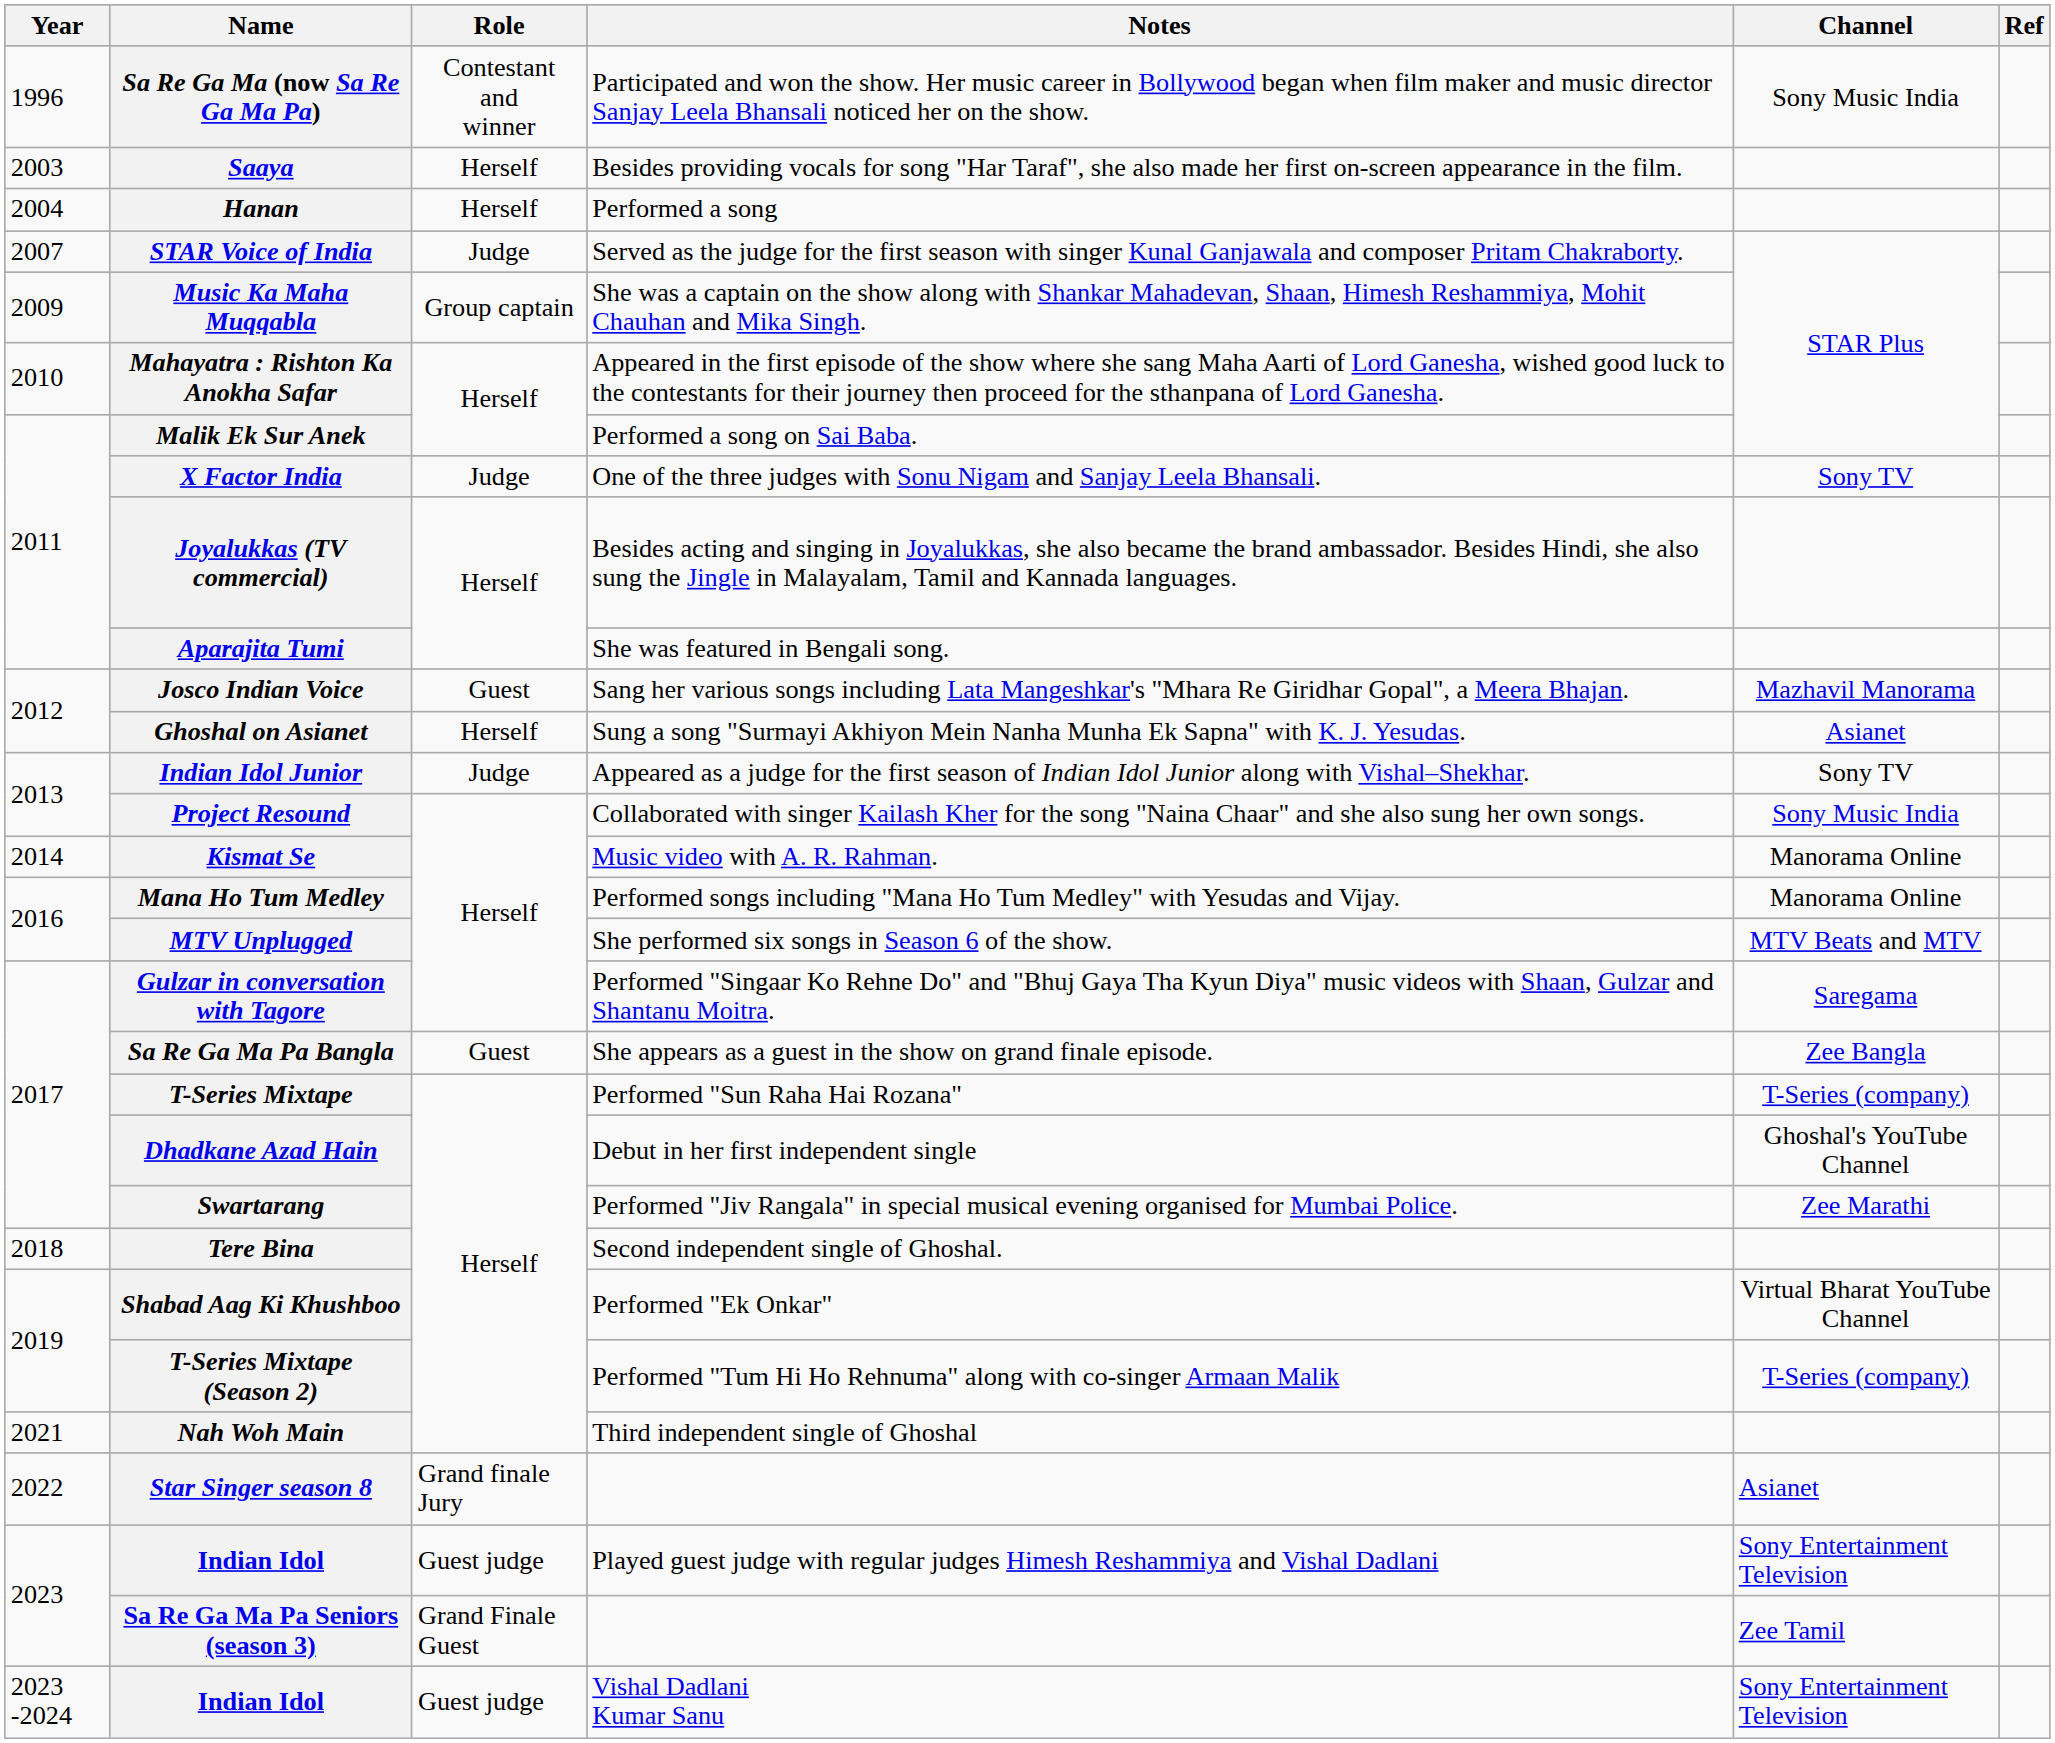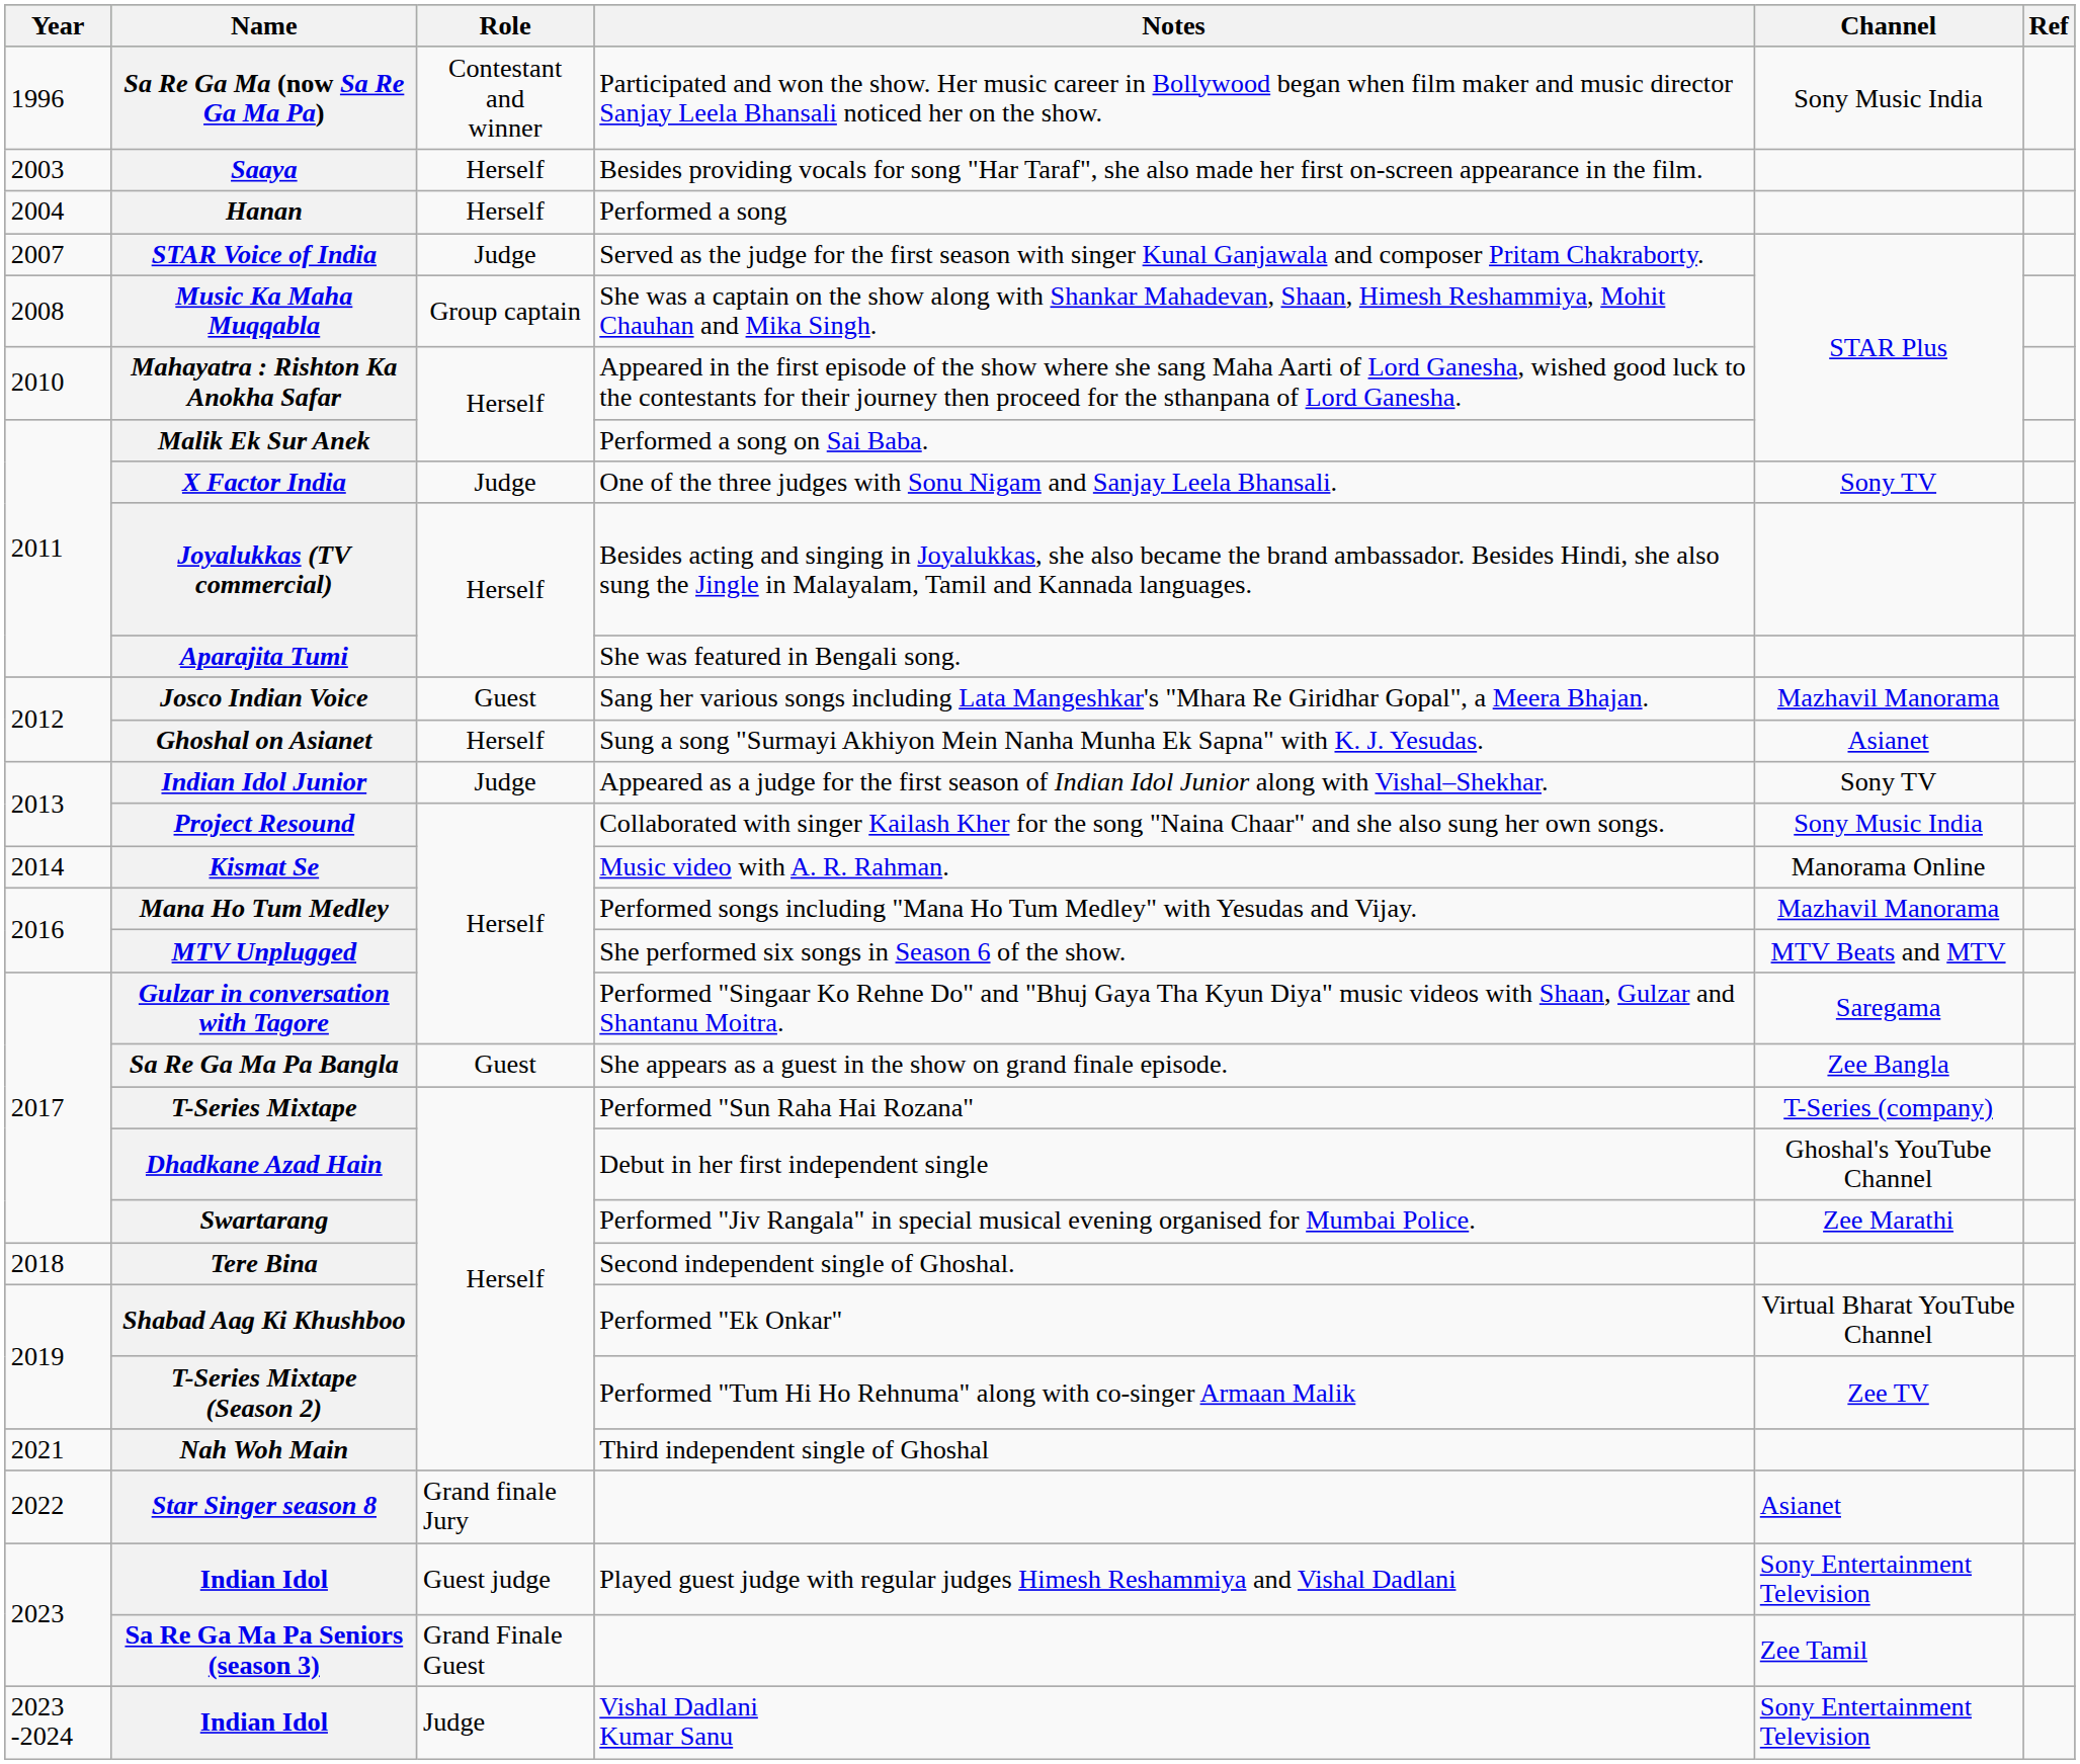 <table class="wikitable sortable">
 <tr style="background:#cfc; text-align:center;">
 <th class="sortable">Year</th>
 <th class="sortable">Name</th>
 <th class="sortable">Role</th>
 <th class="sortable">Notes</th>
 <th class="sortable">Channel</th>
 <th class="sortable">Ref</th>
 </tr>
 <tr>
 <td>1996</td>
 <th><em>Sa Re Ga Ma</em> (now <em><a href='#'>Sa Re Ga Ma Pa</a></em>)</th>
 <td style="text-align:center;">Contestant <br>and <br>winner</td>
 <td>Participated and won the show. Her music career in <a href='#'>Bollywood</a> began when film maker and music director <a href='#'>Sanjay Leela Bhansali</a> noticed her on the show.</td>
 <td style="text-align:center;">Sony Music India</td>
 <td style="text-align:center;"></td>
 </tr>
 <tr>
 <td>2003</td>
 <th><em><a href='#'>Saaya</a></em></th>
 <td style="text-align:center;">Herself</td>
 <td>Besides providing vocals for song "Har Taraf", she also made her first on-screen appearance in the film.</td>
 <td></td>
 <td style="text-align:center;"><br></td>
 </tr>
 <tr>
 <td>2004</td>
 <th><em>Hanan</em></th>
 <td style="text-align:center;">Herself</td>
 <td>Performed a song</td>
 <td></td>
 <td></td>
 </tr>
 <tr>
 <td>2007</td>
 <th><em><a href='#'>STAR Voice of India</a></em></th>
 <td style="text-align:center;">Judge</td>
 <td>Served as the judge for the first season with singer <a href='#'>Kunal Ganjawala</a> and composer <a href='#'>Pritam Chakraborty</a>.</td>
 <td rowspan="4" style="text-align:center;"><a href='#'>STAR Plus</a></td>
 <td style="text-align:center;"></td>
 </tr>
 <tr>
-<td>2009</td>
+<td>2008</td>
 <th><em><a href='#'>Music Ka Maha Muqqabla</a></em></th>
 <td style="text-align:center;">Group captain</td>
 <td>She was a captain on the show along with <a href='#'>Shankar Mahadevan</a>, <a href='#'>Shaan</a>, <a href='#'>Himesh Reshammiya</a>, <a href='#'>Mohit Chauhan</a> and <a href='#'>Mika Singh</a>.</td>
 <td style="text-align:center;"></td>
 </tr>
 <tr>
 <td>2010</td>
 <th><em>Mahayatra : Rishton Ka Anokha Safar</em></th>
 <td rowspan="2" style="text-align:center;">Herself</td>
 <td>Appeared in the first episode of the show where she sang Maha Aarti of <a href='#'>Lord Ganesha</a>, wished good luck to the contestants for their journey then proceed for the sthanpana of <a href='#'>Lord Ganesha</a>.</td>
 <td style="text-align:center;"></td>
 </tr>
 <tr>
 <td rowspan='4'>2011</td>
 <th><em>Malik Ek Sur Anek</em></th>
 <td>Performed a song on <a href='#'>Sai Baba</a>.</td>
 <td style="text-align:center;"><br></td>
 </tr>
 <tr>
 <th><em><a href='#'>X Factor India</a></em></th>
 <td style="text-align:center;">Judge</td>
 <td>One of the three judges with <a href='#'>Sonu Nigam</a> and <a href='#'>Sanjay Leela Bhansali</a>.</td>
 <td style="text-align:center;"><a href='#'>Sony TV</a></td>
 <td style="text-align:center;"></td>
 </tr>
 <tr>
 <th><em><a href='#'>Joyalukkas</a> (TV commercial)</em></th>
 <td rowspan='2' style="text-align:center;">Herself</td>
 <td>Besides acting and singing in <a href='#'>Joyalukkas</a>, she also became the brand ambassador. Besides Hindi, she also sung the <a href='#'>Jingle</a> in Malayalam, Tamil and Kannada languages.</td>
 <td></td>
 <td style="text-align:center;"><br><br><br><br></td>
 </tr>
 <tr>
 <th><em><a href='#'>Aparajita Tumi</a></em></th>
 <td>She was featured in Bengali song.</td>
 <td></td>
 <td style="text-align:center;"><br></td>
 </tr>
 <tr>
 <td rowspan="2">2012</td>
 <th><em>Josco Indian Voice</em></th>
 <td style="text-align:center;">Guest</td>
 <td>Sang her various songs including <a href='#'>Lata Mangeshkar</a>'s "Mhara Re Giridhar Gopal", a <a href='#'>Meera Bhajan</a>.</td>
 <td style="text-align:center;"><a href='#'>Mazhavil Manorama</a></td>
 <td style="text-align:center;"></td>
 </tr>
 <tr>
 <th><em>Ghoshal on Asianet</em></th>
 <td style="text-align:center;">Herself</td>
 <td>Sung a song "Surmayi Akhiyon Mein Nanha Munha Ek Sapna" with <a href='#'>K. J. Yesudas</a>.</td>
 <td style="text-align:center;"><a href='#'>Asianet</a></td>
 <td style="text-align:center;"><br></td>
 </tr>
 <tr>
 <td rowspan="2">2013</td>
 <th><em><a href='#'>Indian Idol Junior</a></em></th>
 <td style="text-align:center;">Judge</td>
 <td>Appeared as a judge for the first season of <em>Indian Idol Junior</em> along with <a href='#'>Vishal–Shekhar</a>.</td>
 <td style="text-align:center;">Sony TV</td>
 <td style="text-align:center;"><br></td>
 </tr>
 <tr>
 <th><em><a href='#'>Project Resound</a></em></th>
 <td style="text-align:center;" rowspan="5">Herself</td>
 <td>Collaborated with singer <a href='#'>Kailash Kher</a> for the song "Naina Chaar" and she also sung her own songs.</td>
 <td style="text-align:center;"><a href='#'>Sony Music India</a></td>
 <td style="text-align:center;"></td>
 </tr>
 <tr>
 <td>2014</td>
 <th><em><a href='#'>Kismat Se</a></em></th>
 <td><a href='#'>Music video</a> with <a href='#'>A. R. Rahman</a>.</td>
 <td style="text-align:center;">Manorama Online</td>
 <td style="text-align:center;"></td>
 </tr>
 <tr>
 <td rowspan="2">2016</td>
 <th><em>Mana Ho Tum Medley</em></th>
 <td>Performed songs including "Mana Ho Tum Medley" with Yesudas and Vijay.</td>
-<td style="text-align:center;">Manorama Online</td>
+<td style="text-align:center;"><a href='#'>Mazhavil Manorama</a></td>
 <td style="text-align:center;"></td>
 </tr>
 <tr>
 <th><em><a href='#'>MTV Unplugged</a></em></th>
 <td>She performed six songs in <a href='#'>Season 6</a> of the show.</td>
 <td style="text-align:center;"><a href='#'>MTV Beats</a> and <a href='#'>MTV</a></td>
 <td style="text-align:center;"></td>
 </tr>
 <tr>
 <td rowspan="5">2017</td>
 <th><em><a href='#'>Gulzar in conversation with Tagore</a></em></th>
 <td>Performed "Singaar Ko Rehne Do" and "Bhuj Gaya Tha Kyun Diya" music videos with <a href='#'>Shaan</a>, <a href='#'>Gulzar</a> and <a href='#'>Shantanu Moitra</a>.</td>
 <td style="text-align:center;"><a href='#'>Saregama</a></td>
 <td style="text-align:center;"><br></td>
 </tr>
 <tr>
 <th><em>Sa Re Ga Ma Pa Bangla</em></th>
 <td style="text-align:center;">Guest</td>
 <td>She appears as a guest in the show on grand finale episode.</td>
 <td style="text-align:center;"><a href='#'>Zee Bangla</a></td>
 <td style="text-align:center;"></td>
 </tr>
 <tr>
 <th><em>T-Series Mixtape</em></th>
 <td rowspan="7" style="text-align:center;">Herself</td>
 <td>Performed "Sun Raha Hai Rozana"</td>
 <td style="text-align:center;"><a href='#'>T-Series (company)</a></td>
 <td style="text-align:center;"></td>
 </tr>
 <tr>
 <th><em><a href='#'>Dhadkane Azad Hain</a></em></th>
 <td>Debut in her first independent single</td>
 <td style="text-align:center;">Ghoshal's YouTube Channel</td>
 <td style="text-align:center;"><br></td>
 </tr>
 <tr>
 <th><em>Swartarang</em></th>
 <td>Performed "Jiv Rangala" in special musical evening organised for <a href='#'>Mumbai Police</a>.</td>
 <td style="text-align:center;"><a href='#'>Zee Marathi</a></td>
 <td style="text-align:center;"></td>
 </tr>
 <tr>
 <td>2018</td>
 <th><em>Tere Bina</em></th>
 <td>Second independent single of Ghoshal.</td>
 <td style="text-align:center;"></td>
 <td style="text-align:center;"></td>
 </tr>
 <tr>
 <td rowspan="2">2019</td>
 <th><em>Shabad Aag Ki Khushboo</em></th>
 <td>Performed "Ek Onkar"</td>
 <td style="text-align:center;">Virtual Bharat YouTube Channel</td>
 <td style="text-align:center;"></td>
 </tr>
 <tr>
 <th><em>T-Series Mixtape</em><br><em>(Season 2)</em></th>
 <td>Performed "Tum Hi Ho Rehnuma" along with co-singer <a href='#'>Armaan Malik</a></td>
-<td style="text-align:center;"><a href='#'>T-Series (company)</a></td>
+<td style="text-align:center;"><a href='#'>Zee TV</a></td>
 <td style="text-align:center;"></td>
 </tr>
 <tr>
 <td>2021</td>
 <th><em>Nah Woh Main</em></th>
 <td>Third independent single of Ghoshal</td>
 <td style="text-align:center;"></td>
 <td style="text-align:center;"></td>
 </tr>
 <tr>
 <td>2022</td>
 <th><em><a href='#'>Star Singer season 8</a></em></th>
 <td>Grand finale Jury</td>
 <td></td>
 <td><a href='#'>Asianet</a></td>
 <td></td>
 </tr>
 <tr>
 <td rowspan="2">2023</td>
 <th><a href='#'>Indian Idol</a></th>
 <td>Guest judge</td>
 <td>Played guest judge with regular judges <a href='#'>Himesh Reshammiya</a> and <a href='#'>Vishal Dadlani</a></td>
 <td><a href='#'>Sony Entertainment Television</a></td>
 <td></td>
 </tr>
 <tr>
 <th><a href='#'>Sa Re Ga Ma Pa Seniors (season 3)</a></th>
 <td>Grand Finale Guest</td>
 <td></td>
 <td><a href='#'>Zee Tamil</a></td>
 <td></td>
 </tr>
 <tr>
 <td>2023 -2024</td>
 <th><a href='#'>Indian Idol</a></th>
-<td>Guest judge</td>
+<td>Judge</td>
 <td><a href='#'>Vishal Dadlani</a><br><a href='#'>Kumar Sanu</a></td>
 <td><a href='#'>Sony Entertainment Television</a></td>
 <td></td>
 </tr>
 </table>
